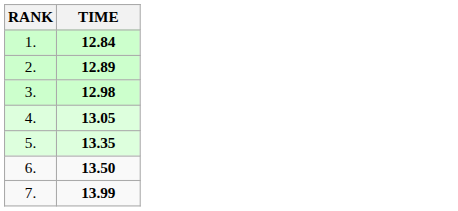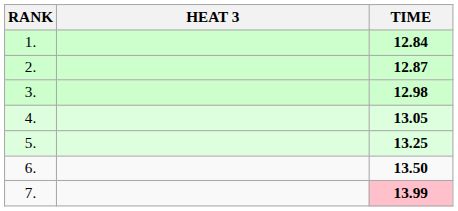 <table class="wikitable" style="border-collapse: collapse; font-size: 90%;">
 <tr>
 <th>RANK</th>
+<th style="width: 20em">HEAT 3</th>
 <th style="width: 5em">TIME</th>
 </tr>
 <tr style="background:#ccffcc;">
 <td align="center">1.</td>
+<td></td>
 <td align="center"><strong>12.84</strong></td>
 </tr>
 <tr style="background:#ccffcc;">
 <td align="center">2.</td>
-<td align="center"><strong>12.89</strong></td>
+<td></td>
+<td align="center"><strong>12.87</strong></td>
 </tr>
 <tr style="background:#ccffcc;">
 <td align="center">3.</td>
+<td></td>
 <td align="center"><strong>12.98</strong></td>
 </tr>
 <tr style="background:#ddffdd;">
 <td align="center">4.</td>
+<td></td>
 <td align="center"><strong>13.05</strong></td>
 </tr>
 <tr style="background:#ddffdd;">
 <td align="center">5.</td>
-<td align="center"><strong>13.35</strong></td>
+<td></td>
+<td align="center"><strong>13.25</strong></td>
 </tr>
 <tr>
 <td align="center">6.</td>
+<td></td>
 <td align="center"><strong>13.50</strong></td>
 </tr>
 <tr>
 <td align="center">7.</td>
-<td align="center"><strong>13.99</strong></td>
+<td></td>
+<td align="center" style="background: pink;"><strong>13.99</strong></td>
 </tr>
 </table>
